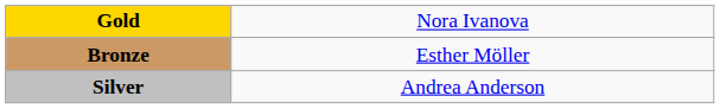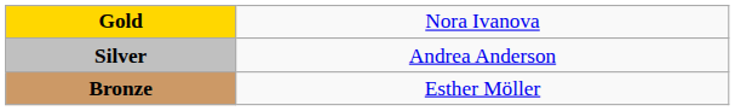 <table class="wikitable" style="text-align:center; " width="35%">
 <tr>
 <td bgcolor="gold"><strong>Gold</strong></td>
 <td><a href='#'>Nora Ivanova</a><br>  <small><em></em></small></td>
 </tr>
 <tr>
+<td bgcolor="silver"><strong>Silver</strong></td>
+<td><a href='#'>Andrea Anderson</a><br>  <small><em></em></small></td>
+</tr>
+<tr>
 <td bgcolor="CC9966"><strong>Bronze</strong></td>
 <td><a href='#'>Esther Möller</a><br>  <small><em></em></small></td>
 </tr>
-<tr>
-<td bgcolor="silver"><strong>Silver</strong></td>
-<td><a href='#'>Andrea Anderson</a><br>  <small><em></em></small></td>
-</tr>
 </table>
